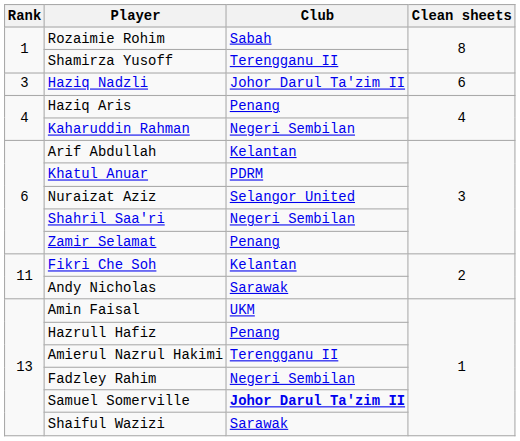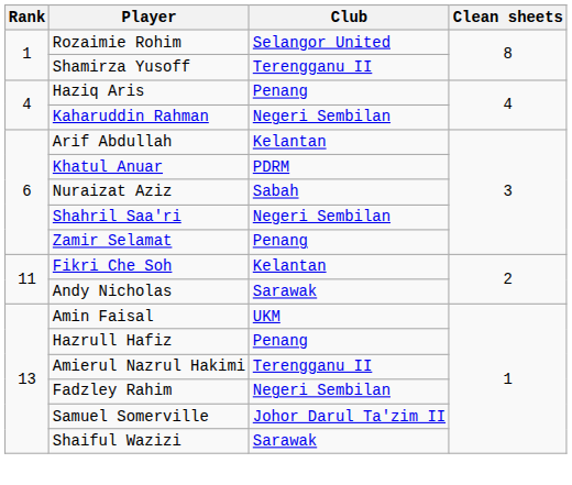 <table class="wikitable" style="text-align:center">
 <tr>
 <th>Rank</th>
 <th>Player</th>
 <th>Club</th>
 <th>Clean sheets <small></small></th>
 </tr>
 <tr>
 <td rowspan=2>1</td>
 <td style="text-align:left;"> Rozaimie Rohim</td>
-<td style="text-align:left;"><a href='#'>Sabah</a></td>
+<td style="text-align:left;"><a href='#'>Selangor United</a></td>
 <td rowspan=2>8</td>
 </tr>
 <tr>
 <td style="text-align:left;"> Shamirza Yusoff</td>
 <td style="text-align:left;"><a href='#'>Terengganu II</a></td>
-</tr>
-<tr>
-<td rowspan=1>3</td>
-<td style="text-align:left;"> <a href='#'>Haziq Nadzli</a></td>
-<td style="text-align:left;"><a href='#'>Johor Darul Ta'zim II</a></td>
-<td rowspan=1>6</td>
 </tr>
 <tr>
 <td rowspan=2>4</td>
 <td style="text-align:left;"> Haziq Aris</td>
 <td style="text-align:left;"><a href='#'>Penang</a></td>
 <td rowspan=2>4</td>
 </tr>
 <tr>
 <td style="text-align:left;"> <a href='#'>Kaharuddin Rahman</a></td>
 <td style="text-align:left;"><a href='#'>Negeri Sembilan</a></td>
 </tr>
 <tr>
 <td rowspan=5>6</td>
 <td style="text-align:left;"> Arif Abdullah</td>
 <td style="text-align:left;"><a href='#'>Kelantan</a></td>
 <td rowspan=5>3</td>
 </tr>
 <tr>
 <td style="text-align:left;"> <a href='#'>Khatul Anuar</a></td>
 <td style="text-align:left;"><a href='#'>PDRM</a></td>
 </tr>
 <tr>
 <td style="text-align:left;"> Nuraizat Aziz</td>
-<td style="text-align:left;"><a href='#'>Selangor United</a></td>
+<td style="text-align:left;"><a href='#'>Sabah</a></td>
 </tr>
 <tr>
 <td style="text-align:left;"> <a href='#'>Shahril Saa'ri</a></td>
 <td style="text-align:left;"><a href='#'>Negeri Sembilan</a></td>
 </tr>
 <tr>
 <td style="text-align:left;"> <a href='#'>Zamir Selamat</a></td>
 <td style="text-align:left;"><a href='#'>Penang</a></td>
 </tr>
 <tr>
 <td rowspan=2>11</td>
 <td style="text-align:left;"> <a href='#'>Fikri Che Soh</a></td>
 <td style="text-align:left;"><a href='#'>Kelantan</a></td>
 <td rowspan=2>2</td>
 </tr>
 <tr>
 <td style="text-align:left;"> Andy Nicholas</td>
 <td style="text-align:left;"><a href='#'>Sarawak</a></td>
 </tr>
 <tr>
 <td rowspan=6>13</td>
 <td style="text-align:left;"> Amin Faisal</td>
 <td style="text-align:left;"><a href='#'>UKM</a></td>
 <td rowspan=6>1</td>
 </tr>
 <tr>
 <td style="text-align:left;"> Hazrull Hafiz</td>
 <td style="text-align:left;"><a href='#'>Penang</a></td>
 </tr>
 <tr>
 <td style="text-align:left;"> Amierul Nazrul Hakimi</td>
 <td style="text-align:left;"><a href='#'>Terengganu II</a></td>
 </tr>
 <tr>
 <td style="text-align:left;"> Fadzley Rahim</td>
 <td style="text-align:left;"><a href='#'>Negeri Sembilan</a></td>
 </tr>
 <tr>
 <td style="text-align:left;"> Samuel Somerville</td>
-<td style="text-align:left;"><strong><a href='#'>Johor Darul Ta'zim II</a></strong></td>
+<td style="text-align:left;"><a href='#'>Johor Darul Ta'zim II</a></td>
 </tr>
 <tr>
 <td style="text-align:left;"> Shaiful Wazizi</td>
 <td style="text-align:left;"><a href='#'>Sarawak</a></td>
 </tr>
 </table>
